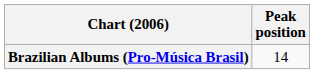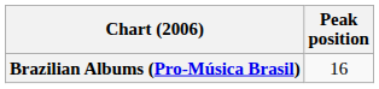 <table class="wikitable plainrowheaders">
 <tr>
 <th scope="col">Chart (2006)</th>
 <th scope="col">Peak<br> position</th>
 </tr>
 <tr>
 <th scope="row">Brazilian Albums (<a href='#'>Pro-Música Brasil</a>)</th>
-<td align="center">14</td>
+<td align="center">16</td>
 </tr>
 </table>
